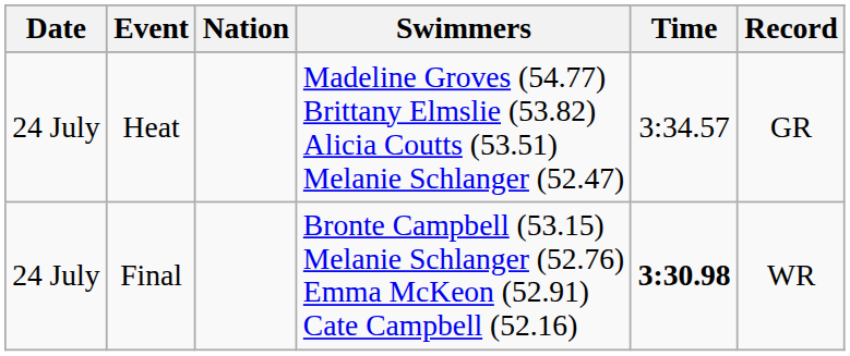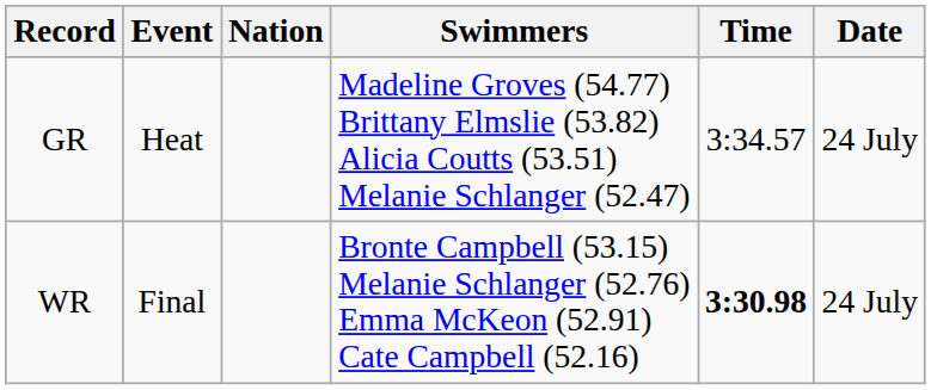 <table class=wikitable style=text-align:center>
 <tr>
-<th>Date</th>
+<th>Record</th>
 <th>Event</th>
 <th>Nation</th>
 <th>Swimmers</th>
 <th>Time</th>
-<th>Record</th>
+<th>Date</th>
 </tr>
 <tr>
-<td>24 July</td>
+<td>GR</td>
 <td>Heat</td>
 <td align=left></td>
 <td align=left><a href='#'>Madeline Groves</a> (54.77)<br><a href='#'>Brittany Elmslie</a> (53.82)<br><a href='#'>Alicia Coutts</a> (53.51)<br><a href='#'>Melanie Schlanger</a> (52.47)</td>
 <td>3:34.57</td>
-<td>GR</td>
+<td>24 July</td>
 </tr>
 <tr>
-<td>24 July</td>
+<td>WR</td>
 <td>Final</td>
 <td align=left></td>
 <td align=left><a href='#'>Bronte Campbell</a> (53.15)<br><a href='#'>Melanie Schlanger</a> (52.76)<br><a href='#'>Emma McKeon</a> (52.91)<br><a href='#'>Cate Campbell</a> (52.16)</td>
 <td><strong>3:30.98</strong></td>
-<td>WR</td>
+<td>24 July</td>
 </tr>
 </table>
